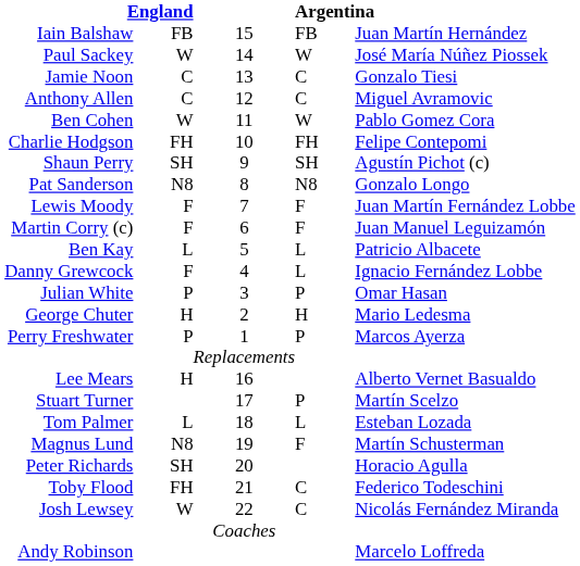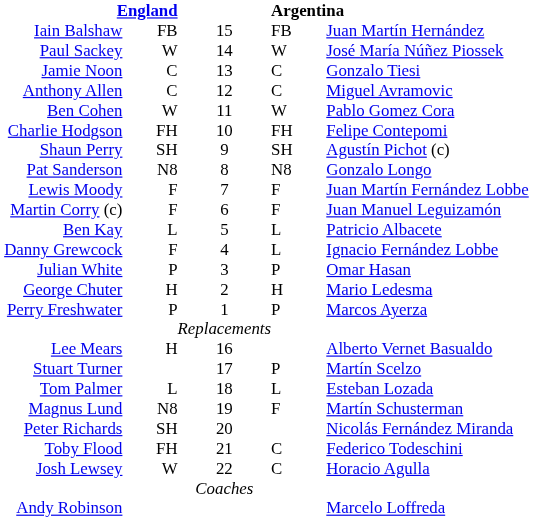 <table width="100%" style="font-size: 90%; " cellspacing="0" cellpadding="0" align=center>
 <tr>
 <td width=41%; text-align=right></td>
 <td width=3%; text-align:right></td>
 <td width=4%; text-align:center></td>
 <td width=3%; text-align:left></td>
 <td width=49%; text-align:left></td>
 </tr>
 <tr>
 <td colspan=2; align=right><strong><a href='#'>England</a></strong></td>
 <td></td>
 <td colspan=2;><strong>Argentina</strong></td>
 </tr>
 <tr>
 <td align=right><a href='#'>Iain Balshaw</a></td>
 <td align=right>FB</td>
 <td align=center>15</td>
 <td>FB</td>
 <td><a href='#'>Juan Martín Hernández</a></td>
 </tr>
 <tr>
 <td align=right> <a href='#'>Paul Sackey</a></td>
 <td align=right>W</td>
 <td align=center>14</td>
 <td>W</td>
 <td><a href='#'>José María Núñez Piossek</a></td>
 </tr>
 <tr>
 <td align=right> <a href='#'>Jamie Noon</a></td>
 <td align=right>C</td>
 <td align=center>13</td>
 <td>C</td>
 <td><a href='#'>Gonzalo Tiesi</a></td>
 </tr>
 <tr>
 <td align=right> <a href='#'>Anthony Allen</a></td>
 <td align=right>C</td>
 <td align=center>12</td>
 <td>C</td>
 <td><a href='#'>Miguel Avramovic</a> </td>
 </tr>
 <tr>
 <td align=right> <a href='#'>Ben Cohen</a></td>
 <td align=right>W</td>
 <td align=center>11</td>
 <td>W</td>
 <td><a href='#'>Pablo Gomez Cora</a> </td>
 </tr>
 <tr>
 <td align=right><a href='#'>Charlie Hodgson</a></td>
 <td align=right>FH</td>
 <td align=center>10</td>
 <td>FH</td>
 <td><a href='#'>Felipe Contepomi</a></td>
 </tr>
 <tr>
 <td align=right><a href='#'>Shaun Perry</a></td>
 <td align=right>SH</td>
 <td align=center>9</td>
 <td>SH</td>
 <td><a href='#'>Agustín Pichot</a> (c)</td>
 </tr>
 <tr>
 <td align=right><a href='#'>Pat Sanderson</a></td>
 <td align=right>N8</td>
 <td align=center>8</td>
 <td>N8</td>
 <td><a href='#'>Gonzalo Longo</a></td>
 </tr>
 <tr>
 <td align=right> <a href='#'>Lewis Moody</a></td>
 <td align=right>F</td>
 <td align=center>7</td>
 <td>F</td>
 <td><a href='#'>Juan Martín Fernández Lobbe</a></td>
 </tr>
 <tr>
 <td align=right><a href='#'>Martin Corry</a> (c)</td>
 <td align=right>F</td>
 <td align=center>6</td>
 <td>F</td>
 <td><a href='#'>Juan Manuel Leguizamón</a> </td>
 </tr>
 <tr>
 <td align=right><a href='#'>Ben Kay</a></td>
 <td align=right>L</td>
 <td align=center>5</td>
 <td>L</td>
 <td><a href='#'>Patricio Albacete</a></td>
 </tr>
 <tr>
 <td align=right> <a href='#'>Danny Grewcock</a></td>
 <td align=right>F</td>
 <td align=center>4</td>
 <td>L</td>
 <td><a href='#'>Ignacio Fernández Lobbe</a> </td>
 </tr>
 <tr>
 <td align=right><a href='#'>Julian White</a></td>
 <td align=right>P</td>
 <td align=center>3</td>
 <td>P</td>
 <td><a href='#'>Omar Hasan</a> </td>
 </tr>
 <tr>
 <td align=right> <a href='#'>George Chuter</a></td>
 <td align=right>H</td>
 <td align=center>2</td>
 <td>H</td>
 <td><a href='#'>Mario Ledesma</a></td>
 </tr>
 <tr>
 <td align=right><a href='#'>Perry Freshwater</a></td>
 <td align=right>P</td>
 <td align=center>1</td>
 <td>P</td>
 <td><a href='#'>Marcos Ayerza</a></td>
 </tr>
 <tr>
 <td></td>
 <td></td>
 <td align=center><em>Replacements</em></td>
 <td></td>
 <td></td>
 </tr>
 <tr>
 <td align=right> <a href='#'>Lee Mears</a></td>
 <td align=right>H</td>
 <td align=center>16</td>
 <td></td>
 <td><a href='#'>Alberto Vernet Basualdo</a></td>
 </tr>
 <tr>
 <td align=right><a href='#'>Stuart Turner</a></td>
 <td align=right></td>
 <td align=center>17</td>
 <td>P</td>
 <td><a href='#'>Martín Scelzo</a> </td>
 </tr>
 <tr>
 <td align=right>  <a href='#'>Tom Palmer</a></td>
 <td align=right>L</td>
 <td align=center>18</td>
 <td>L</td>
 <td><a href='#'>Esteban Lozada</a> </td>
 </tr>
 <tr>
 <td align=right>    <a href='#'>Magnus Lund</a></td>
 <td align=right>N8</td>
 <td align=center>19</td>
 <td>F</td>
 <td><a href='#'>Martín Schusterman</a> </td>
 </tr>
 <tr>
 <td align=right>  <a href='#'>Peter Richards</a></td>
 <td align=right>SH</td>
 <td align=center>20</td>
 <td></td>
-<td><a href='#'>Horacio Agulla</a> </td>
+<td><a href='#'>Nicolás Fernández Miranda</a></td>
 </tr>
 <tr>
 <td align=right>  <a href='#'>Toby Flood</a></td>
 <td align=right>FH</td>
 <td align=center>21</td>
 <td>C</td>
 <td><a href='#'>Federico Todeschini</a> </td>
 </tr>
 <tr>
 <td align=right>  <a href='#'>Josh Lewsey</a></td>
 <td align=right>W</td>
 <td align=center>22</td>
 <td>C</td>
-<td><a href='#'>Nicolás Fernández Miranda</a></td>
+<td><a href='#'>Horacio Agulla</a> </td>
 </tr>
 <tr>
 <td></td>
 <td></td>
 <td align=center><em>Coaches</em></td>
 <td></td>
 <td></td>
 </tr>
 <tr>
 <td align=right> <a href='#'>Andy Robinson</a></td>
 <td></td>
 <td></td>
 <td></td>
 <td><a href='#'>Marcelo Loffreda</a> </td>
 </tr>
 </table>
